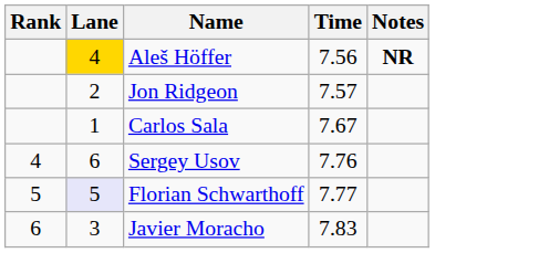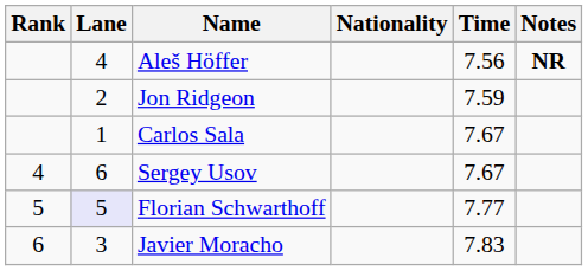 <table class="wikitable sortable" style="text-align:center">
 <tr>
 <th>Rank</th>
 <th>Lane</th>
 <th>Name</th>
+<th>Nationality</th>
 <th>Time</th>
 <th>Notes</th>
 </tr>
 <tr>
 <td></td>
-<td style="background: gold;">4</td>
+<td>4</td>
 <td align="left"><a href='#'>Aleš Höffer</a></td>
+<td align=left></td>
 <td>7.56</td>
 <td><strong>NR</strong></td>
 </tr>
 <tr>
 <td></td>
 <td>2</td>
 <td align="left"><a href='#'>Jon Ridgeon</a></td>
-<td>7.57</td>
+<td align=left></td>
+<td>7.59</td>
 <td></td>
 </tr>
 <tr>
 <td></td>
 <td>1</td>
 <td align="left"><a href='#'>Carlos Sala</a></td>
+<td align=left></td>
 <td>7.67</td>
 <td></td>
 </tr>
 <tr>
 <td>4</td>
 <td>6</td>
 <td align="left"><a href='#'>Sergey Usov</a></td>
-<td>7.76</td>
+<td align=left></td>
+<td>7.67</td>
 <td></td>
 </tr>
 <tr>
 <td>5</td>
 <td style="background: lavender;">5</td>
 <td align="left"><a href='#'>Florian Schwarthoff</a></td>
+<td align=left></td>
 <td>7.77</td>
 <td></td>
 </tr>
 <tr>
 <td>6</td>
 <td>3</td>
 <td align="left"><a href='#'>Javier Moracho</a></td>
+<td align=left></td>
 <td>7.83</td>
 <td></td>
 </tr>
 </table>
